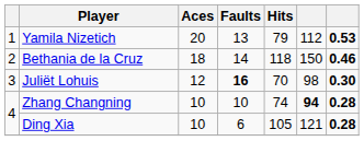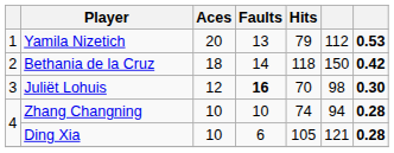 <table class="wikitable sortable" style=font-size:90%>
 <tr>
 <th></th>
 <th width=160>Player</th>
 <th width=20>Aces</th>
 <th width=20>Faults</th>
 <th width=20>Hits</th>
 <th width=20></th>
 <th width=20></th>
 </tr>
 <tr>
 <td align=center>1</td>
 <td> <a href='#'>Yamila Nizetich</a></td>
 <td align=center>20</td>
 <td align=center>13</td>
 <td align=center>79</td>
 <td align=center>112</td>
 <td align=center><strong>0.53</strong></td>
 </tr>
 <tr>
 <td align=center>2</td>
 <td> <a href='#'>Bethania de la Cruz</a></td>
 <td align=center>18</td>
 <td align=center>14</td>
 <td align=center>118</td>
 <td align=center>150</td>
-<td align=center><strong>0.46</strong></td>
+<td align=center><strong>0.42</strong></td>
 </tr>
 <tr>
 <td align=center>3</td>
 <td> <a href='#'>Juliët Lohuis</a></td>
 <td align=center>12</td>
 <td align=center><strong>16</strong></td>
 <td align=center>70</td>
 <td align=center>98</td>
 <td align=center><strong>0.30</strong></td>
 </tr>
 <tr>
 <td rowspan=2 align=center>4</td>
 <td> <a href='#'>Zhang Changning</a></td>
 <td align=center>10</td>
 <td align=center>10</td>
 <td align=center>74</td>
-<td align=center><strong>94</strong></td>
+<td align=center>94</td>
 <td align=center><strong>0.28</strong></td>
 </tr>
 <tr>
 <td> <a href='#'>Ding Xia</a></td>
 <td align=center>10</td>
 <td align=center>6</td>
 <td align=center>105</td>
 <td align=center>121</td>
 <td align=center><strong>0.28</strong></td>
 </tr>
 <tr>
 </tr>
 </table>
